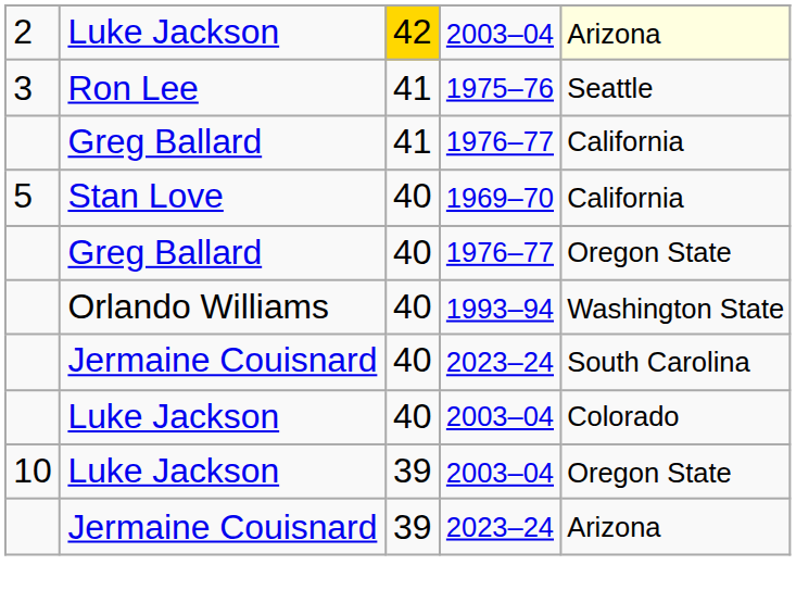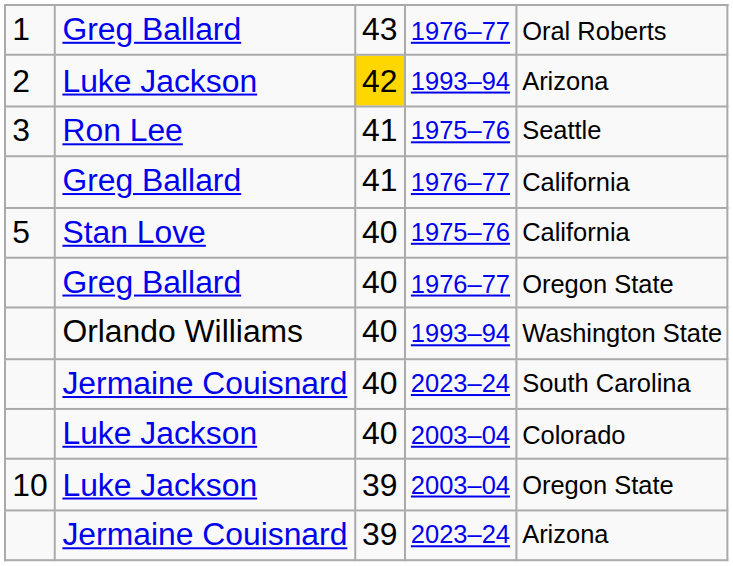 <table class="wikitable">
 <tr>
+</tr>
+<tr>
+<td>1</td>
+<td><a href='#'>Greg Ballard</a></td>
+<td>43</td>
+<td style="font-size:80%;"><a href='#'>1976–77</a></td>
+<td style="font-size:80%;">Oral Roberts</td>
 </tr>
 <tr>
 <td>2</td>
 <td><a href='#'>Luke Jackson</a></td>
 <td style="background: gold;">42</td>
-<td style="font-size:80%;"><a href='#'>2003–04</a></td>
-<td style="background: lightyellow; font-size:80%;">Arizona</td>
+<td style="font-size:80%;"><a href='#'>1993–94</a></td>
+<td style="font-size:80%;">Arizona</td>
 </tr>
 <tr>
 <td>3</td>
 <td><a href='#'>Ron Lee</a></td>
 <td>41</td>
 <td style="font-size:80%;"><a href='#'>1975–76</a></td>
 <td style="font-size:80%;">Seattle</td>
 </tr>
 <tr>
 <td></td>
 <td><a href='#'>Greg Ballard</a></td>
 <td>41</td>
 <td style="font-size:80%;"><a href='#'>1976–77</a></td>
 <td style="font-size:80%;">California</td>
 </tr>
 <tr>
 <td>5</td>
 <td><a href='#'>Stan Love</a></td>
 <td>40</td>
-<td style="font-size:80%;"><a href='#'>1969–70</a></td>
+<td style="font-size:80%;"><a href='#'>1975–76</a></td>
 <td style="font-size:80%;">California</td>
 </tr>
 <tr>
 <td></td>
 <td><a href='#'>Greg Ballard</a></td>
 <td>40</td>
 <td style="font-size:80%;"><a href='#'>1976–77</a></td>
 <td style="font-size:80%;">Oregon State</td>
 </tr>
 <tr>
 <td></td>
 <td>Orlando Williams</td>
 <td>40</td>
 <td style="font-size:80%;"><a href='#'>1993–94</a></td>
 <td style="font-size:80%;">Washington State</td>
 </tr>
 <tr>
 <td></td>
 <td><a href='#'>Jermaine Couisnard</a></td>
 <td>40</td>
 <td style="font-size:80%;"><a href='#'>2023–24</a></td>
 <td style="font-size:80%;">South Carolina</td>
 </tr>
 <tr>
 <td></td>
 <td><a href='#'>Luke Jackson</a></td>
 <td>40</td>
 <td style="font-size:80%;"><a href='#'>2003–04</a></td>
 <td style="font-size:80%;">Colorado</td>
 </tr>
 <tr>
 <td>10</td>
 <td><a href='#'>Luke Jackson</a></td>
 <td>39</td>
 <td style="font-size:80%;"><a href='#'>2003–04</a></td>
 <td style="font-size:80%;">Oregon State</td>
 </tr>
 <tr>
 <td></td>
 <td><a href='#'>Jermaine Couisnard</a></td>
 <td>39</td>
 <td style="font-size:80%;"><a href='#'>2023–24</a></td>
 <td style="font-size:80%;">Arizona</td>
 </tr>
 </table>
